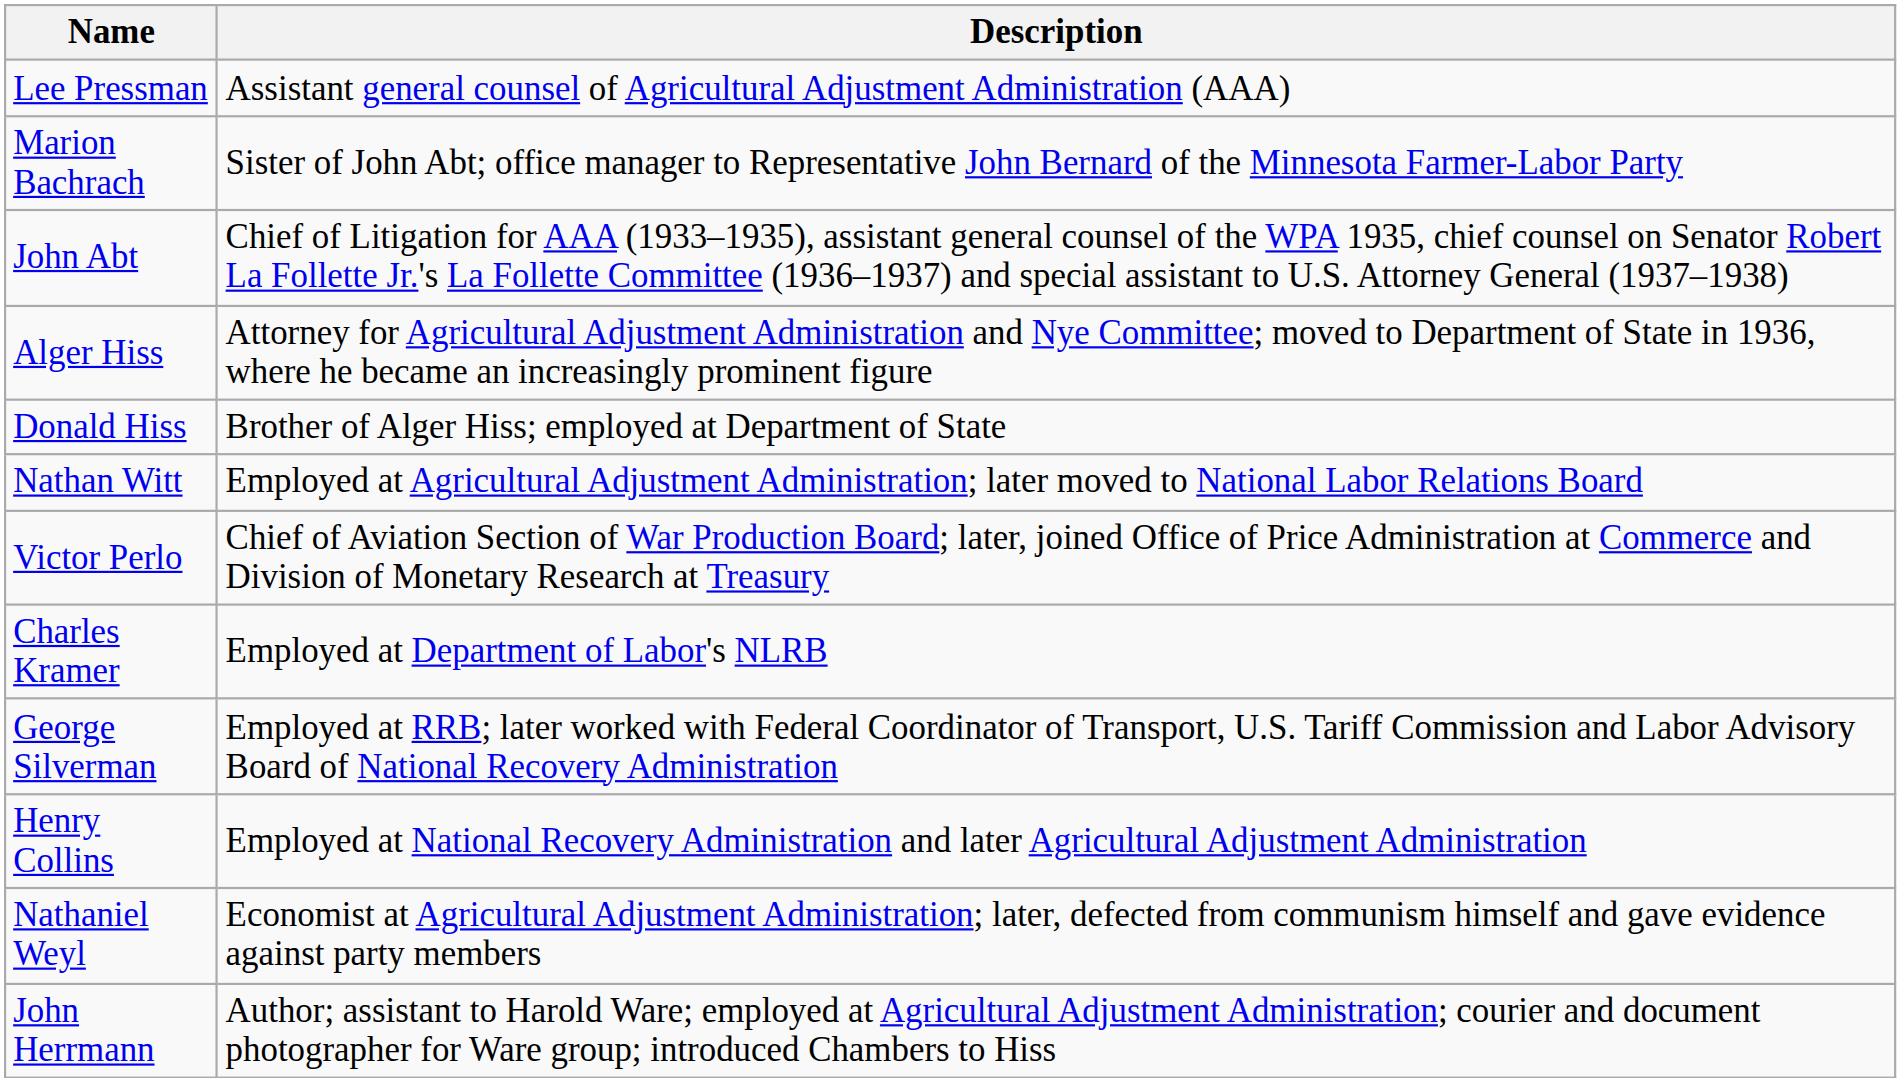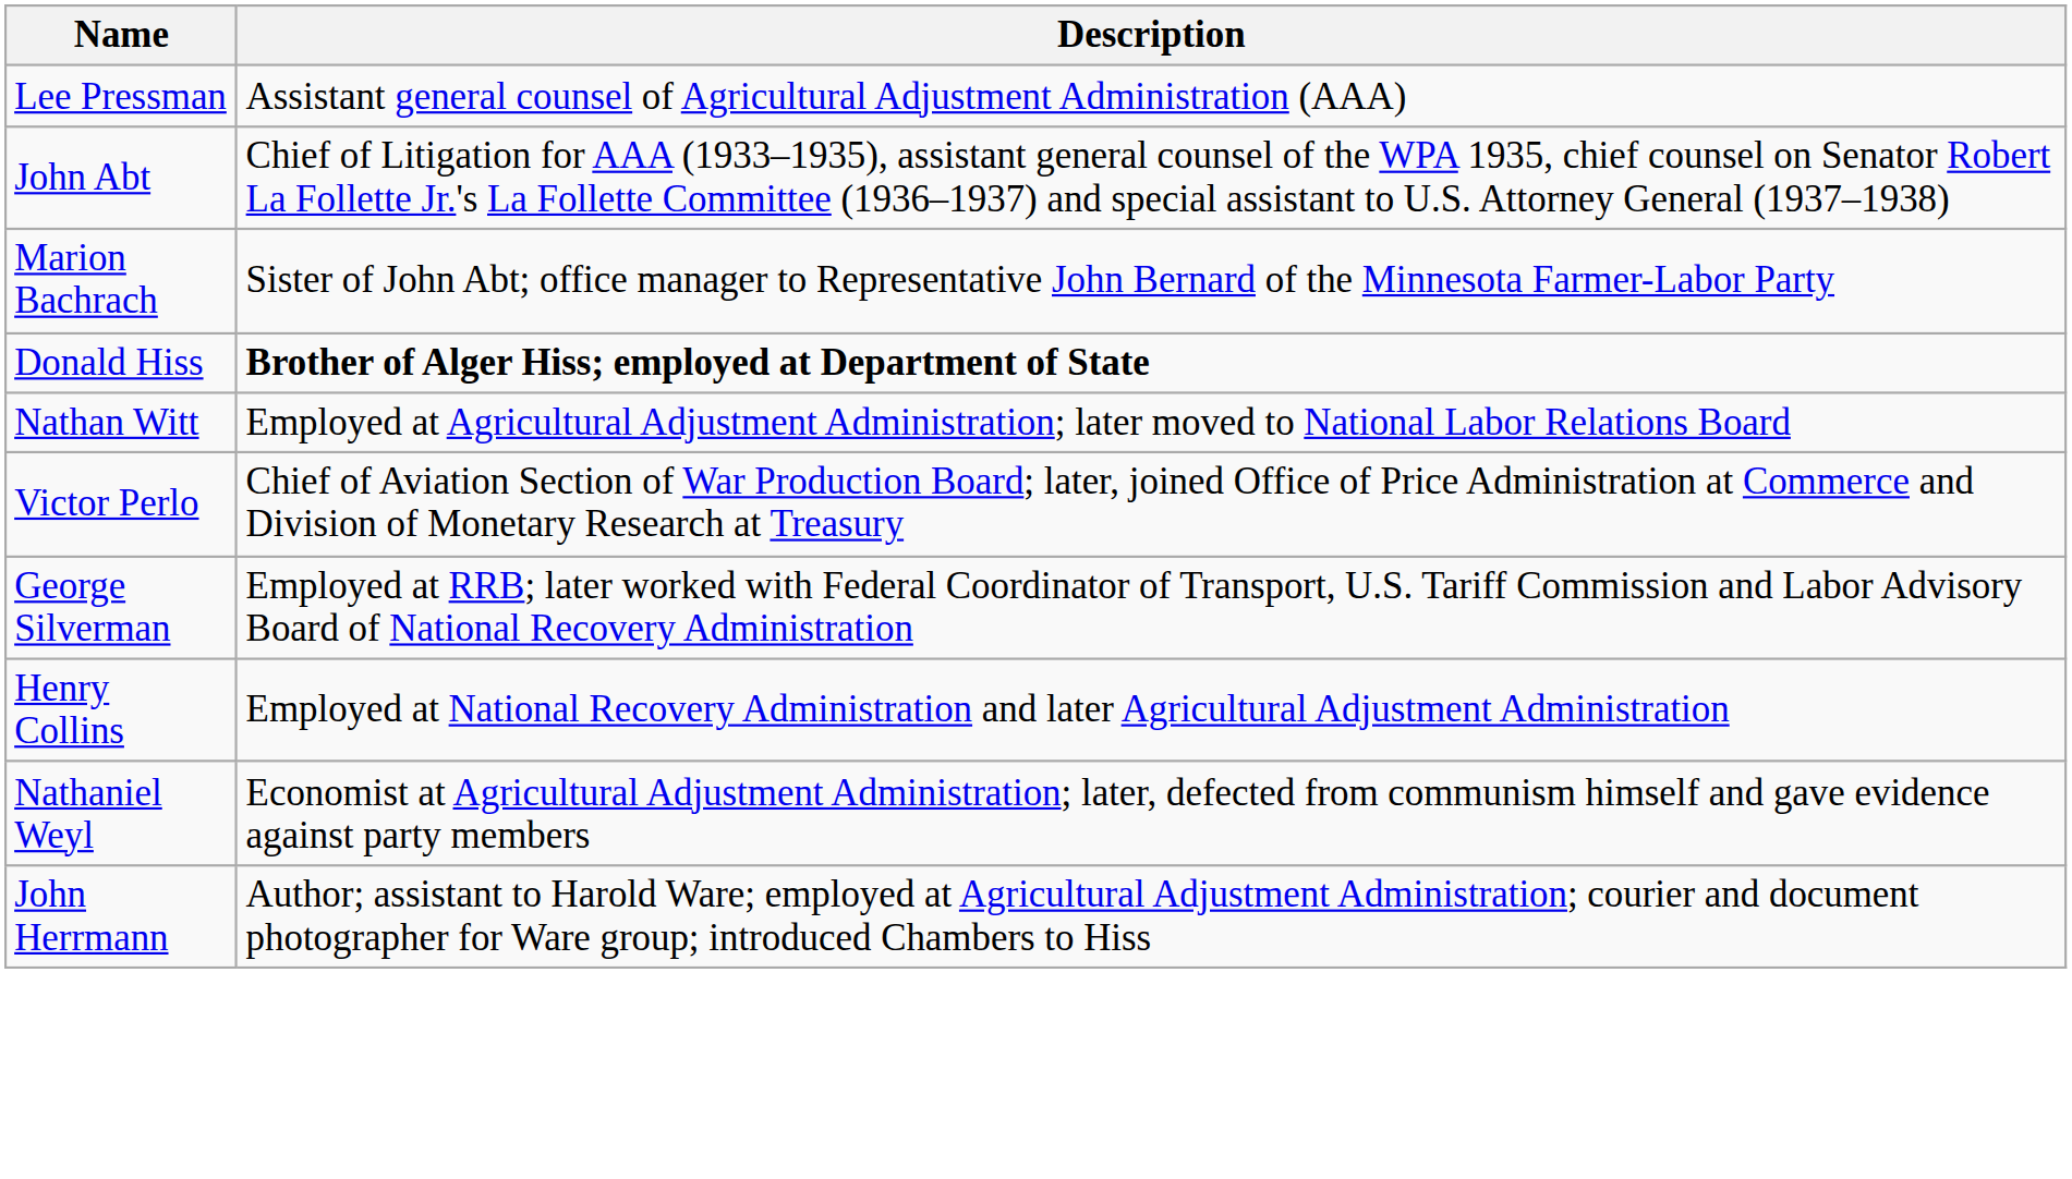 <table class="wikitable">
 <tr>
 <th>Name</th>
 <th>Description</th>
 </tr>
 <tr>
 <td><a href='#'>Lee Pressman</a></td>
 <td>Assistant <a href='#'>general counsel</a> of <a href='#'>Agricultural Adjustment Administration</a> (AAA)</td>
 </tr>
 <tr>
+<td><a href='#'>John Abt</a></td>
+<td>Chief of Litigation for <a href='#'>AAA</a> (1933–1935), assistant general counsel of the <a href='#'>WPA</a> 1935, chief counsel on Senator <a href='#'>Robert La Follette Jr.</a>'s <a href='#'>La Follette Committee</a> (1936–1937) and special assistant to U.S. Attorney General (1937–1938)</td>
+</tr>
+<tr>
 <td><a href='#'>Marion Bachrach</a></td>
 <td>Sister of John Abt; office manager to Representative <a href='#'>John Bernard</a> of the <a href='#'>Minnesota Farmer-Labor Party</a></td>
 </tr>
 <tr>
-<td><a href='#'>John Abt</a></td>
-<td>Chief of Litigation for <a href='#'>AAA</a> (1933–1935), assistant general counsel of the <a href='#'>WPA</a> 1935, chief counsel on Senator <a href='#'>Robert La Follette Jr.</a>'s <a href='#'>La Follette Committee</a> (1936–1937) and special assistant to U.S. Attorney General (1937–1938)</td>
-</tr>
-<tr>
-<td><a href='#'>Alger Hiss</a></td>
-<td>Attorney for <a href='#'>Agricultural Adjustment Administration</a> and <a href='#'>Nye Committee</a>; moved to Department of State in 1936, where he became an increasingly prominent figure</td>
-</tr>
-<tr>
 <td><a href='#'>Donald Hiss</a></td>
-<td>Brother of Alger Hiss; employed at Department of State</td>
+<td><strong>Brother of Alger Hiss; employed at Department of State</strong></td>
 </tr>
 <tr>
 <td><a href='#'>Nathan Witt</a></td>
 <td>Employed at <a href='#'>Agricultural Adjustment Administration</a>; later moved to <a href='#'>National Labor Relations Board</a></td>
 </tr>
 <tr>
 <td><a href='#'>Victor Perlo</a></td>
 <td>Chief of Aviation Section of <a href='#'>War Production Board</a>; later, joined Office of Price Administration at <a href='#'>Commerce</a> and Division of Monetary Research at <a href='#'>Treasury</a></td>
-</tr>
-<tr>
-<td><a href='#'>Charles Kramer</a></td>
-<td>Employed at <a href='#'>Department of Labor</a>'s <a href='#'>NLRB</a></td>
 </tr>
 <tr>
 <td><a href='#'>George Silverman</a></td>
 <td>Employed at <a href='#'>RRB</a>; later worked with Federal Coordinator of Transport, U.S. Tariff Commission and Labor Advisory Board of <a href='#'>National Recovery Administration</a></td>
 </tr>
 <tr>
 <td><a href='#'>Henry Collins</a></td>
 <td>Employed at <a href='#'>National Recovery Administration</a> and later <a href='#'>Agricultural Adjustment Administration</a></td>
 </tr>
 <tr>
 <td><a href='#'>Nathaniel Weyl</a></td>
 <td>Economist at <a href='#'>Agricultural Adjustment Administration</a>; later, defected from communism himself and gave evidence against party members</td>
 </tr>
 <tr>
 <td><a href='#'>John Herrmann</a></td>
 <td>Author; assistant to Harold Ware; employed at <a href='#'>Agricultural Adjustment Administration</a>; courier and document photographer for Ware group; introduced Chambers to Hiss</td>
 </tr>
 </table>
